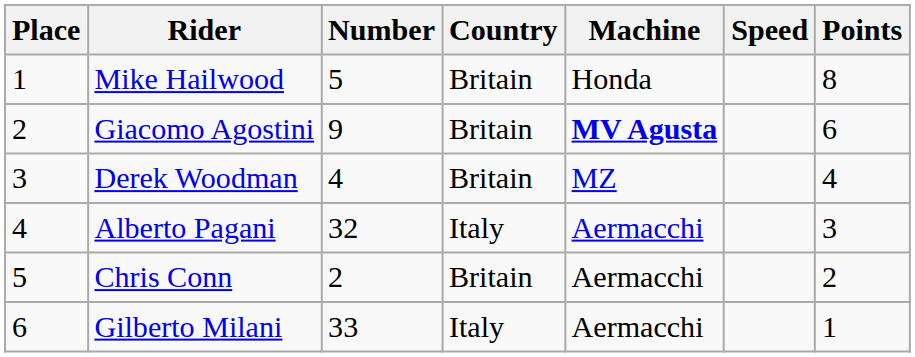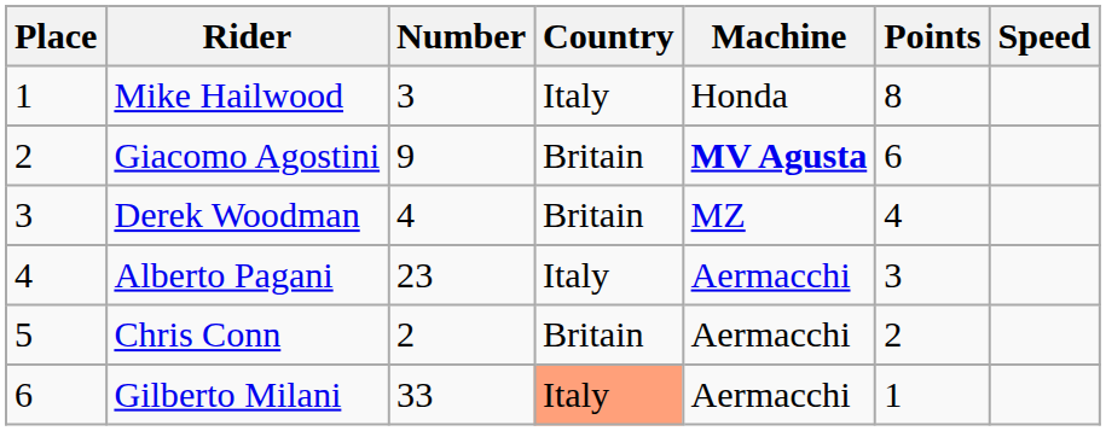 <table class="wikitable" style="font-size: 95%;">
 <tr>
 <th>Place</th>
 <th>Rider</th>
 <th>Number</th>
 <th>Country</th>
 <th>Machine</th>
+<th>Points</th>
 <th>Speed</th>
-<th>Points</th>
 </tr>
 <tr>
 <td>1</td>
 <td> <a href='#'>Mike Hailwood</a></td>
-<td>5</td>
-<td>Britain</td>
+<td>3</td>
+<td>Italy</td>
 <td>Honda</td>
+<td>8</td>
 <td></td>
-<td>8</td>
 </tr>
 <tr>
 <td>2</td>
 <td> <a href='#'>Giacomo Agostini</a></td>
 <td>9</td>
 <td>Britain</td>
 <td><strong><a href='#'>MV Agusta</a></strong></td>
+<td>6</td>
 <td></td>
-<td>6</td>
 </tr>
 <tr>
 <td>3</td>
 <td> <a href='#'>Derek Woodman</a></td>
 <td>4</td>
 <td>Britain</td>
 <td><a href='#'>MZ</a></td>
+<td>4</td>
 <td></td>
-<td>4</td>
 </tr>
 <tr>
 <td>4</td>
 <td> <a href='#'>Alberto Pagani</a></td>
-<td>32</td>
+<td>23</td>
 <td>Italy</td>
 <td><a href='#'>Aermacchi</a></td>
+<td>3</td>
 <td></td>
-<td>3</td>
 </tr>
 <tr>
 <td>5</td>
 <td> <a href='#'>Chris Conn</a></td>
 <td>2</td>
 <td>Britain</td>
 <td>Aermacchi</td>
+<td>2</td>
 <td></td>
-<td>2</td>
 </tr>
 <tr>
 <td>6</td>
 <td> <a href='#'>Gilberto Milani</a></td>
 <td>33</td>
-<td>Italy</td>
+<td style="background: lightsalmon;">Italy</td>
 <td>Aermacchi</td>
+<td>1</td>
 <td></td>
-<td>1</td>
 </tr>
 </table>
